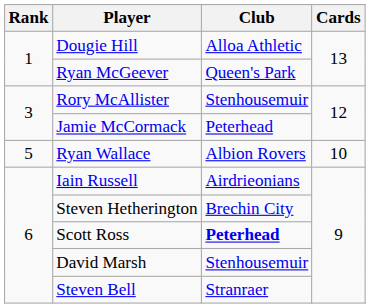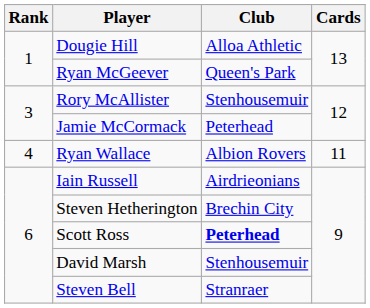 <table class="wikitable" style="text-align:center">
 <tr>
 <th>Rank</th>
 <th>Player</th>
 <th>Club</th>
 <th>Cards</th>
 </tr>
 <tr>
 <td rowspan="2">1</td>
 <td align="left"> <a href='#'>Dougie Hill</a></td>
 <td align="left"><a href='#'>Alloa Athletic</a></td>
 <td rowspan="2">13</td>
 </tr>
 <tr>
 <td align="left"> <a href='#'>Ryan McGeever</a></td>
 <td align="left"><a href='#'>Queen's Park</a></td>
 </tr>
 <tr>
 <td rowspan="2">3</td>
 <td align="left"> <a href='#'>Rory McAllister</a></td>
 <td align="left"><a href='#'>Stenhousemuir</a></td>
 <td rowspan="2">12</td>
 </tr>
 <tr>
 <td align="left"> <a href='#'>Jamie McCormack</a></td>
 <td align="left"><a href='#'>Peterhead</a></td>
 </tr>
 <tr>
-<td>5</td>
+<td>4</td>
 <td align="left"> <a href='#'>Ryan Wallace</a></td>
 <td align="left"><a href='#'>Albion Rovers</a></td>
-<td>10</td>
+<td>11</td>
 </tr>
 <tr>
 <td rowspan="5">6</td>
 <td align="left"> <a href='#'>Iain Russell</a></td>
 <td align="left"><a href='#'>Airdrieonians</a></td>
 <td rowspan="5">9</td>
 </tr>
 <tr>
 <td align="left"> Steven Hetherington</td>
 <td align="left"><a href='#'>Brechin City</a></td>
 </tr>
 <tr>
 <td align="left"> Scott Ross</td>
 <td align="left"><strong><a href='#'>Peterhead</a></strong></td>
 </tr>
 <tr>
 <td align="left"> David Marsh</td>
 <td align="left"><a href='#'>Stenhousemuir</a></td>
 </tr>
 <tr>
 <td align="left"> <a href='#'>Steven Bell</a></td>
 <td align="left"><a href='#'>Stranraer</a></td>
 </tr>
 </table>
